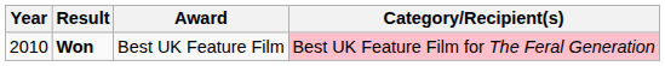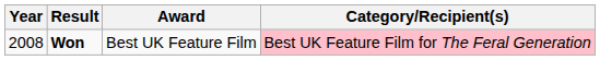 <table class="wikitable">
 <tr>
 <th>Year</th>
 <th>Result</th>
 <th>Award</th>
 <th>Category/Recipient(s)</th>
 </tr>
 <tr>
-<td>2010</td>
+<td>2008</td>
 <td><strong>Won</strong></td>
 <td>Best UK Feature Film</td>
 <td style="background: pink;">Best UK Feature Film for <em>The Feral Generation</em></td>
 </tr>
 </table>
